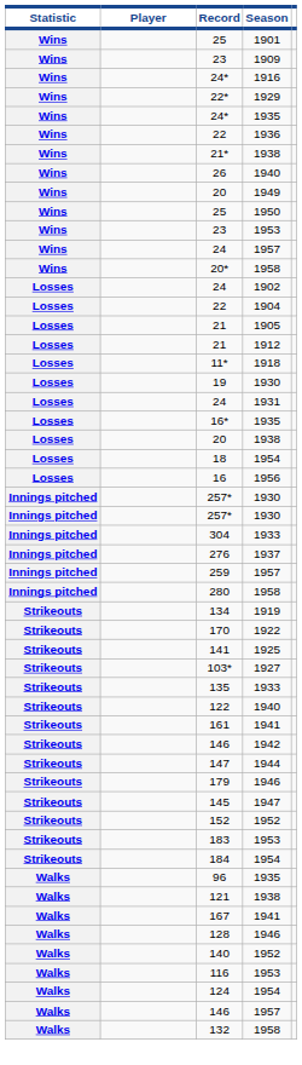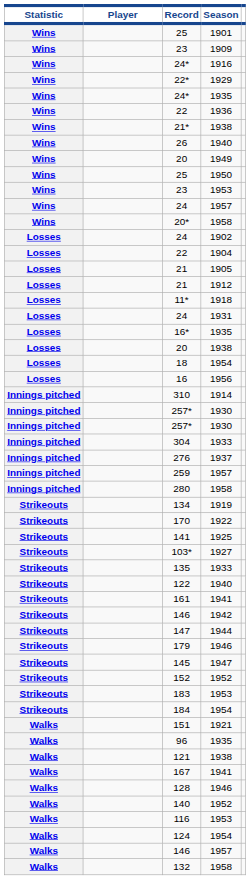 <table class="wikitable sortable plainrowheaders" style="text-align: center;">
 <tr>
 <th scope="col" width="120px" style="background-color:#ffffff; border-top:#17468E 5px solid; border-bottom:#17468E 5px solid; color:#17468E">Statistic</th>
 <th scope="col" width="120px" style="background-color:#ffffff; border-top:#17468E 5px solid; border-bottom:#17468E 5px solid; color:#17468E">Player</th>
 <th scope="col" class="unsortable" style="background-color:#ffffff; border-top:#17468E 5px solid; border-bottom:#17468E 5px solid; color:#17468E">Record</th>
 <th scope="col"  style="background-color:#ffffff; border-top:#17468E 5px solid; border-bottom:#17468E 5px solid; color:#17468E">Season</th>
 <th scope="col" class="unsortable" style="background-color:#ffffff; border-top:#17468E 5px solid; border-bottom:#17468E 5px solid; color:#17468E"></th>
 </tr>
 <tr>
 <th scope="row" style="text-align:center"><a href='#'>Wins</a></th>
 <td></td>
 <td>25</td>
 <td>1901</td>
 <td></td>
 </tr>
 <tr>
 <th scope="row" style="text-align:center"><a href='#'>Wins</a></th>
 <td></td>
 <td>23</td>
 <td>1909</td>
 <td></td>
 </tr>
 <tr>
 <th scope="row" style="text-align:center"><a href='#'>Wins</a></th>
 <td></td>
 <td>24*</td>
 <td>1916</td>
 <td></td>
 </tr>
 <tr>
 <th scope="row" style="text-align:center"><a href='#'>Wins</a></th>
 <td></td>
 <td>22*</td>
 <td>1929</td>
 <td></td>
 </tr>
 <tr>
 <th scope="row" style="text-align:center"><a href='#'>Wins</a></th>
 <td></td>
 <td>24*</td>
 <td>1935</td>
 <td></td>
 </tr>
 <tr>
 <th scope="row" style="text-align:center"><a href='#'>Wins</a></th>
 <td></td>
 <td>22</td>
 <td>1936</td>
 <td></td>
 </tr>
 <tr>
 <th scope="row" style="text-align:center"><a href='#'>Wins</a></th>
 <td></td>
 <td>21*</td>
 <td>1938</td>
 <td></td>
 </tr>
 <tr>
 <th scope="row" style="text-align:center"><a href='#'>Wins</a></th>
 <td></td>
 <td>26</td>
 <td>1940</td>
 <td></td>
 </tr>
 <tr>
 <th scope="row" style="text-align:center"><a href='#'>Wins</a></th>
 <td></td>
 <td>20</td>
 <td>1949</td>
 <td></td>
 </tr>
 <tr>
 <th scope="row" style="text-align:center"><a href='#'>Wins</a></th>
 <td></td>
 <td>25</td>
 <td>1950</td>
 <td></td>
 </tr>
 <tr>
 <th scope="row" style="text-align:center"><a href='#'>Wins</a></th>
 <td></td>
 <td>23</td>
 <td>1953</td>
 <td></td>
 </tr>
 <tr>
 <th scope="row" style="text-align:center"><a href='#'>Wins</a></th>
 <td></td>
 <td>24</td>
 <td>1957</td>
 <td></td>
 </tr>
 <tr>
 <th scope="row" style="text-align:center"><a href='#'>Wins</a></th>
 <td></td>
 <td>20*</td>
 <td>1958</td>
 <td></td>
 </tr>
 <tr>
 <th scope="row" style="text-align:center"><a href='#'>Losses</a></th>
 <td></td>
 <td>24</td>
 <td>1902</td>
 <td></td>
 </tr>
 <tr>
 <th scope="row" style="text-align:center"><a href='#'>Losses</a></th>
 <td></td>
 <td>22</td>
 <td>1904</td>
 <td></td>
 </tr>
 <tr>
 <th scope="row" style="text-align:center"><a href='#'>Losses</a></th>
 <td></td>
 <td>21</td>
 <td>1905</td>
 <td></td>
 </tr>
 <tr>
 <th scope="row" style="text-align:center"><a href='#'>Losses</a></th>
 <td></td>
 <td>21</td>
 <td>1912</td>
 <td></td>
 </tr>
 <tr>
 <th scope="row" style="text-align:center"><a href='#'>Losses</a></th>
 <td></td>
 <td>11*</td>
 <td>1918</td>
 <td></td>
 </tr>
 <tr>
 <th scope="row" style="text-align:center"><a href='#'>Losses</a></th>
 <td></td>
-<td>19</td>
-<td>1930</td>
-<td></td>
-</tr>
-<tr>
-<th scope="row" style="text-align:center"><a href='#'>Losses</a></th>
-<td></td>
 <td>24</td>
 <td>1931</td>
 <td></td>
 </tr>
 <tr>
 <th scope="row" style="text-align:center"><a href='#'>Losses</a></th>
 <td></td>
 <td>16*</td>
 <td>1935</td>
 <td></td>
 </tr>
 <tr>
 <th scope="row" style="text-align:center"><a href='#'>Losses</a></th>
 <td></td>
 <td>20</td>
 <td>1938</td>
 <td></td>
 </tr>
 <tr>
 <th scope="row" style="text-align:center"><a href='#'>Losses</a></th>
 <td></td>
 <td>18</td>
 <td>1954</td>
 <td></td>
 </tr>
 <tr>
 <th scope="row" style="text-align:center"><a href='#'>Losses</a></th>
 <td></td>
 <td>16</td>
 <td>1956</td>
+<td></td>
+</tr>
+<tr>
+<th scope="row" style="text-align:center"><a href='#'>Innings pitched</a></th>
+<td></td>
+<td>310</td>
+<td>1914</td>
 <td></td>
 </tr>
 <tr>
 <th scope="row" style="text-align:center"><a href='#'>Innings pitched</a></th>
 <td></td>
 <td>257*</td>
 <td>1930</td>
 <td></td>
 </tr>
 <tr>
 <th scope="row" style="text-align:center"><a href='#'>Innings pitched</a></th>
 <td></td>
 <td>257*</td>
 <td>1930</td>
 <td></td>
 </tr>
 <tr>
 <th scope="row" style="text-align:center"><a href='#'>Innings pitched</a></th>
 <td></td>
 <td>304</td>
 <td>1933</td>
 <td></td>
 </tr>
 <tr>
 <th scope="row" style="text-align:center"><a href='#'>Innings pitched</a></th>
 <td></td>
 <td>276</td>
 <td>1937</td>
 <td></td>
 </tr>
 <tr>
 <th scope="row" style="text-align:center"><a href='#'>Innings pitched</a></th>
 <td></td>
 <td>259</td>
 <td>1957</td>
 <td></td>
 </tr>
 <tr>
 <th scope="row" style="text-align:center"><a href='#'>Innings pitched</a></th>
 <td></td>
 <td>280</td>
 <td>1958</td>
 <td></td>
 </tr>
 <tr>
 <th scope="row" style="text-align:center"><a href='#'>Strikeouts</a></th>
 <td></td>
 <td>134</td>
 <td>1919</td>
 <td></td>
 </tr>
 <tr>
 <th scope="row" style="text-align:center"><a href='#'>Strikeouts</a></th>
 <td></td>
 <td>170</td>
 <td>1922</td>
 <td></td>
 </tr>
 <tr>
 <th scope="row" style="text-align:center"><a href='#'>Strikeouts</a></th>
 <td></td>
 <td>141</td>
 <td>1925</td>
 <td></td>
 </tr>
 <tr>
 <th scope="row" style="text-align:center"><a href='#'>Strikeouts</a></th>
 <td></td>
 <td>103*</td>
 <td>1927</td>
 <td></td>
 </tr>
 <tr>
 <th scope="row" style="text-align:center"><a href='#'>Strikeouts</a></th>
 <td></td>
 <td>135</td>
 <td>1933</td>
 <td></td>
 </tr>
 <tr>
 <th scope="row" style="text-align:center"><a href='#'>Strikeouts</a></th>
 <td></td>
 <td>122</td>
 <td>1940</td>
 <td></td>
 </tr>
 <tr>
 <th scope="row" style="text-align:center"><a href='#'>Strikeouts</a></th>
 <td></td>
 <td>161</td>
 <td>1941</td>
 <td></td>
 </tr>
 <tr>
 <th scope="row" style="text-align:center"><a href='#'>Strikeouts</a></th>
 <td></td>
 <td>146</td>
 <td>1942</td>
 <td></td>
 </tr>
 <tr>
 <th scope="row" style="text-align:center"><a href='#'>Strikeouts</a></th>
 <td></td>
 <td>147</td>
 <td>1944</td>
 <td></td>
 </tr>
 <tr>
 <th scope="row" style="text-align:center"><a href='#'>Strikeouts</a></th>
 <td></td>
 <td>179</td>
 <td>1946</td>
 <td></td>
 </tr>
 <tr>
 <th scope="row" style="text-align:center"><a href='#'>Strikeouts</a></th>
 <td></td>
 <td>145</td>
 <td>1947</td>
 <td></td>
 </tr>
 <tr>
 <th scope="row" style="text-align:center"><a href='#'>Strikeouts</a></th>
 <td></td>
 <td>152</td>
 <td>1952</td>
 <td></td>
 </tr>
 <tr>
 <th scope="row" style="text-align:center"><a href='#'>Strikeouts</a></th>
 <td></td>
 <td>183</td>
 <td>1953</td>
 <td></td>
 </tr>
 <tr>
 <th scope="row" style="text-align:center"><a href='#'>Strikeouts</a></th>
 <td></td>
 <td>184</td>
 <td>1954</td>
 <td></td>
 </tr>
 <tr>
 <th scope="row" style="text-align:center"><a href='#'>Walks</a></th>
 <td></td>
+<td>151</td>
+<td>1921</td>
+<td></td>
+</tr>
+<tr>
+<th scope="row" style="text-align:center"><a href='#'>Walks</a></th>
+<td></td>
 <td>96</td>
 <td>1935</td>
 <td></td>
 </tr>
 <tr>
 <th scope="row" style="text-align:center"><a href='#'>Walks</a></th>
 <td></td>
 <td>121</td>
 <td>1938</td>
 <td></td>
 </tr>
 <tr>
 <th scope="row" style="text-align:center"><a href='#'>Walks</a></th>
 <td></td>
 <td>167</td>
 <td>1941</td>
 <td></td>
 </tr>
 <tr>
 <th scope="row" style="text-align:center"><a href='#'>Walks</a></th>
 <td></td>
 <td>128</td>
 <td>1946</td>
 <td></td>
 </tr>
 <tr>
 <th scope="row" style="text-align:center"><a href='#'>Walks</a></th>
 <td></td>
 <td>140</td>
 <td>1952</td>
 <td></td>
 </tr>
 <tr>
 <th scope="row" style="text-align:center"><a href='#'>Walks</a></th>
 <td></td>
 <td>116</td>
 <td>1953</td>
 <td></td>
 </tr>
 <tr>
 <th scope="row" style="text-align:center"><a href='#'>Walks</a></th>
 <td></td>
 <td>124</td>
 <td>1954</td>
 <td></td>
 </tr>
 <tr>
 <th scope="row" style="text-align:center"><a href='#'>Walks</a></th>
 <td></td>
 <td>146</td>
 <td>1957</td>
 <td></td>
 </tr>
 <tr>
 <th scope="row" style="text-align:center"><a href='#'>Walks</a></th>
 <td></td>
 <td>132</td>
 <td>1958</td>
 <td></td>
 </tr>
 </table>
